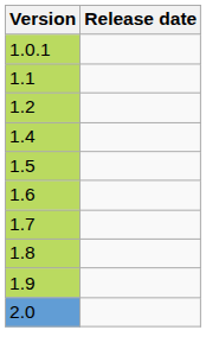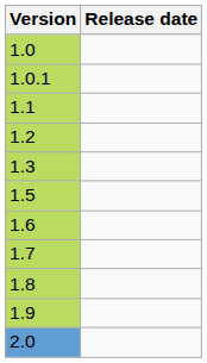 <table class="wikitable">
 <tr>
 <th>Version</th>
 <th>Release date</th>
+</tr>
+<tr>
+<td style="background:#BADA60;">1.0</td>
+<td></td>
 </tr>
 <tr>
 <td style="background:#BADA60;">1.0.1</td>
 <td></td>
 </tr>
 <tr>
 <td style="background:#BADA60;">1.1</td>
 <td></td>
 </tr>
 <tr>
 <td style="background:#BADA60;">1.2</td>
 <td></td>
 </tr>
 <tr>
-<td style="background:#BADA60;">1.4</td>
+<td style="background:#BADA60;">1.3</td>
 <td></td>
 </tr>
 <tr>
 <td style="background:#BADA60;">1.5</td>
 <td></td>
 </tr>
 <tr>
 <td style="background:#BADA60;">1.6</td>
 <td></td>
 </tr>
 <tr>
 <td style="background:#BADA60;">1.7</td>
 <td></td>
 </tr>
 <tr>
 <td style="background:#BADA60;">1.8</td>
 <td></td>
 </tr>
 <tr>
 <td style="background:#BADA60;">1.9</td>
 <td></td>
 </tr>
 <tr>
 <td style="background:#619DD5;">2.0</td>
 <td></td>
 </tr>
 </table>
